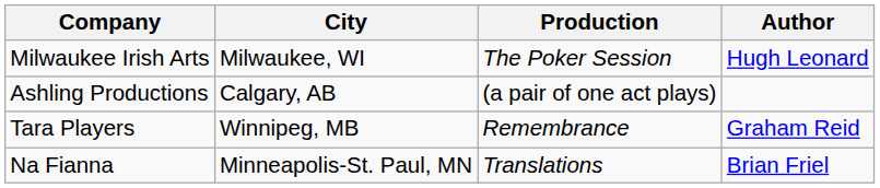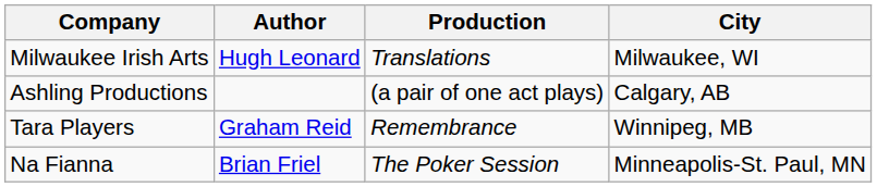 <table class="wikitable">
 <tr>
 <th>Company</th>
+<th>Author</th>
+<th>Production</th>
 <th>City</th>
-<th>Production</th>
-<th>Author</th>
 </tr>
 <tr>
 <td>Milwaukee Irish Arts</td>
+<td><a href='#'>Hugh Leonard</a></td>
+<td><em>Translations</em></td>
 <td>Milwaukee, WI</td>
-<td><em>The Poker Session</em></td>
-<td><a href='#'>Hugh Leonard</a></td>
 </tr>
 <tr>
 <td>Ashling Productions</td>
+<td></td>
+<td>(a pair of one act plays)</td>
 <td>Calgary, AB</td>
-<td>(a pair of one act plays)</td>
-<td></td>
 </tr>
 <tr>
 <td>Tara Players</td>
+<td><a href='#'>Graham Reid</a></td>
+<td><em>Remembrance</em></td>
 <td>Winnipeg, MB</td>
-<td><em>Remembrance</em></td>
-<td><a href='#'>Graham Reid</a></td>
 </tr>
 <tr>
 <td>Na Fianna</td>
+<td><a href='#'>Brian Friel</a></td>
+<td><em>The Poker Session</em></td>
 <td>Minneapolis-St. Paul, MN</td>
-<td><em>Translations</em></td>
-<td><a href='#'>Brian Friel</a></td>
 </tr>
 </table>
